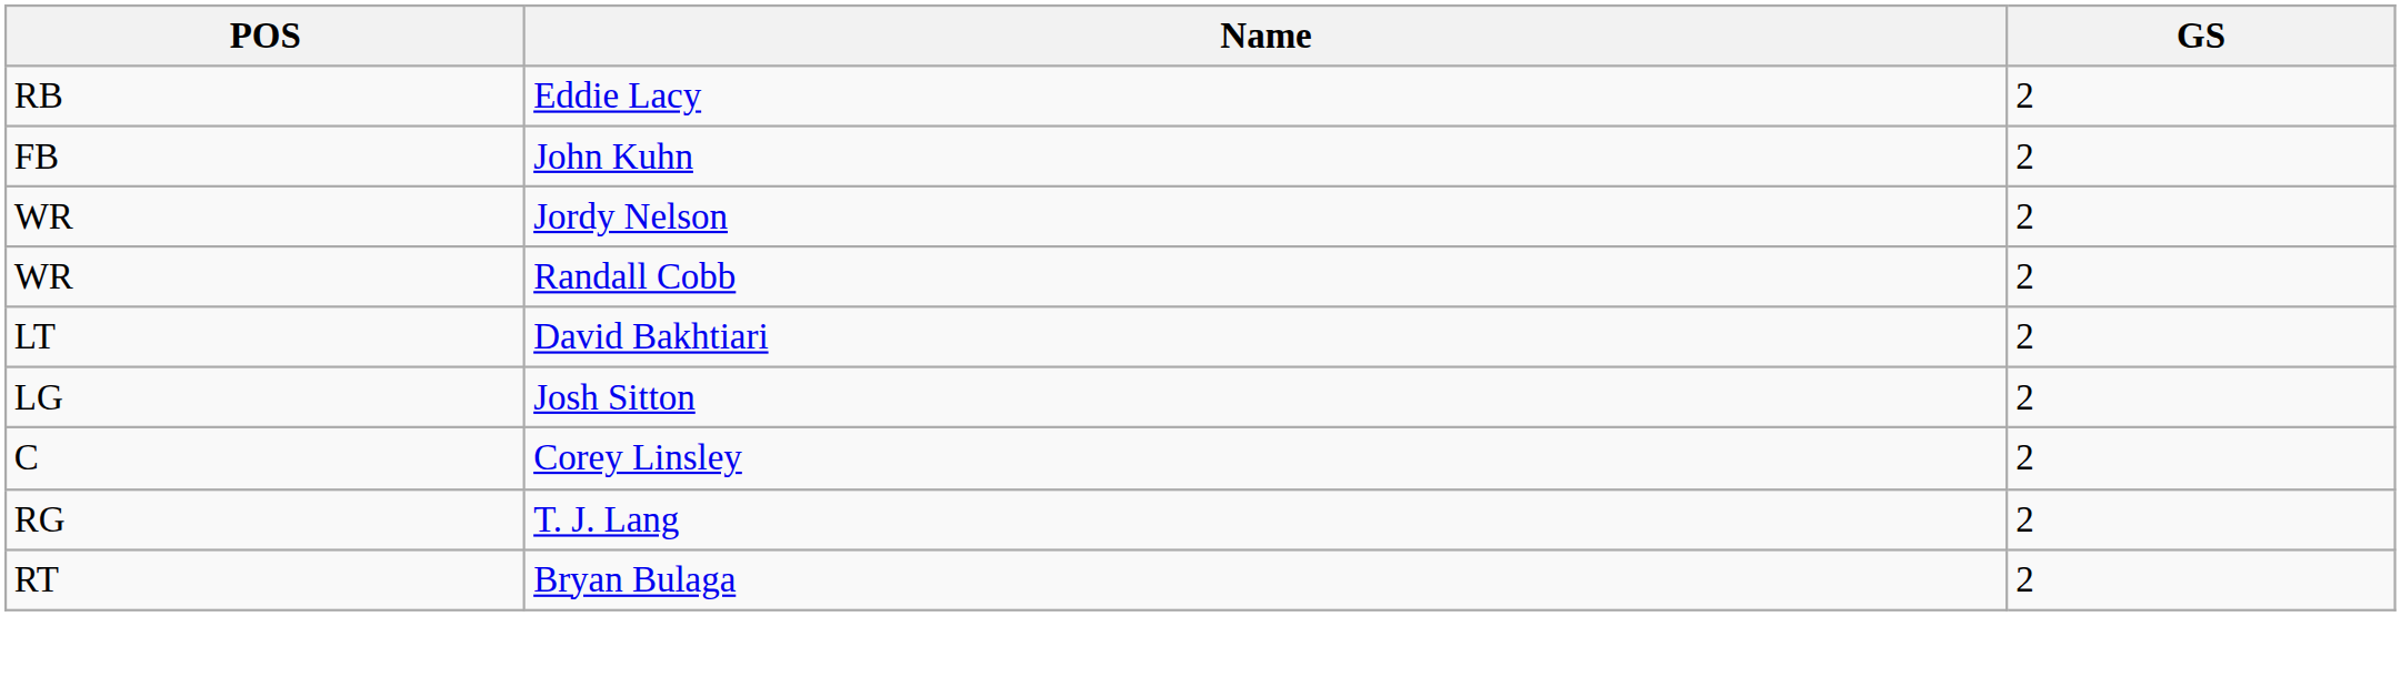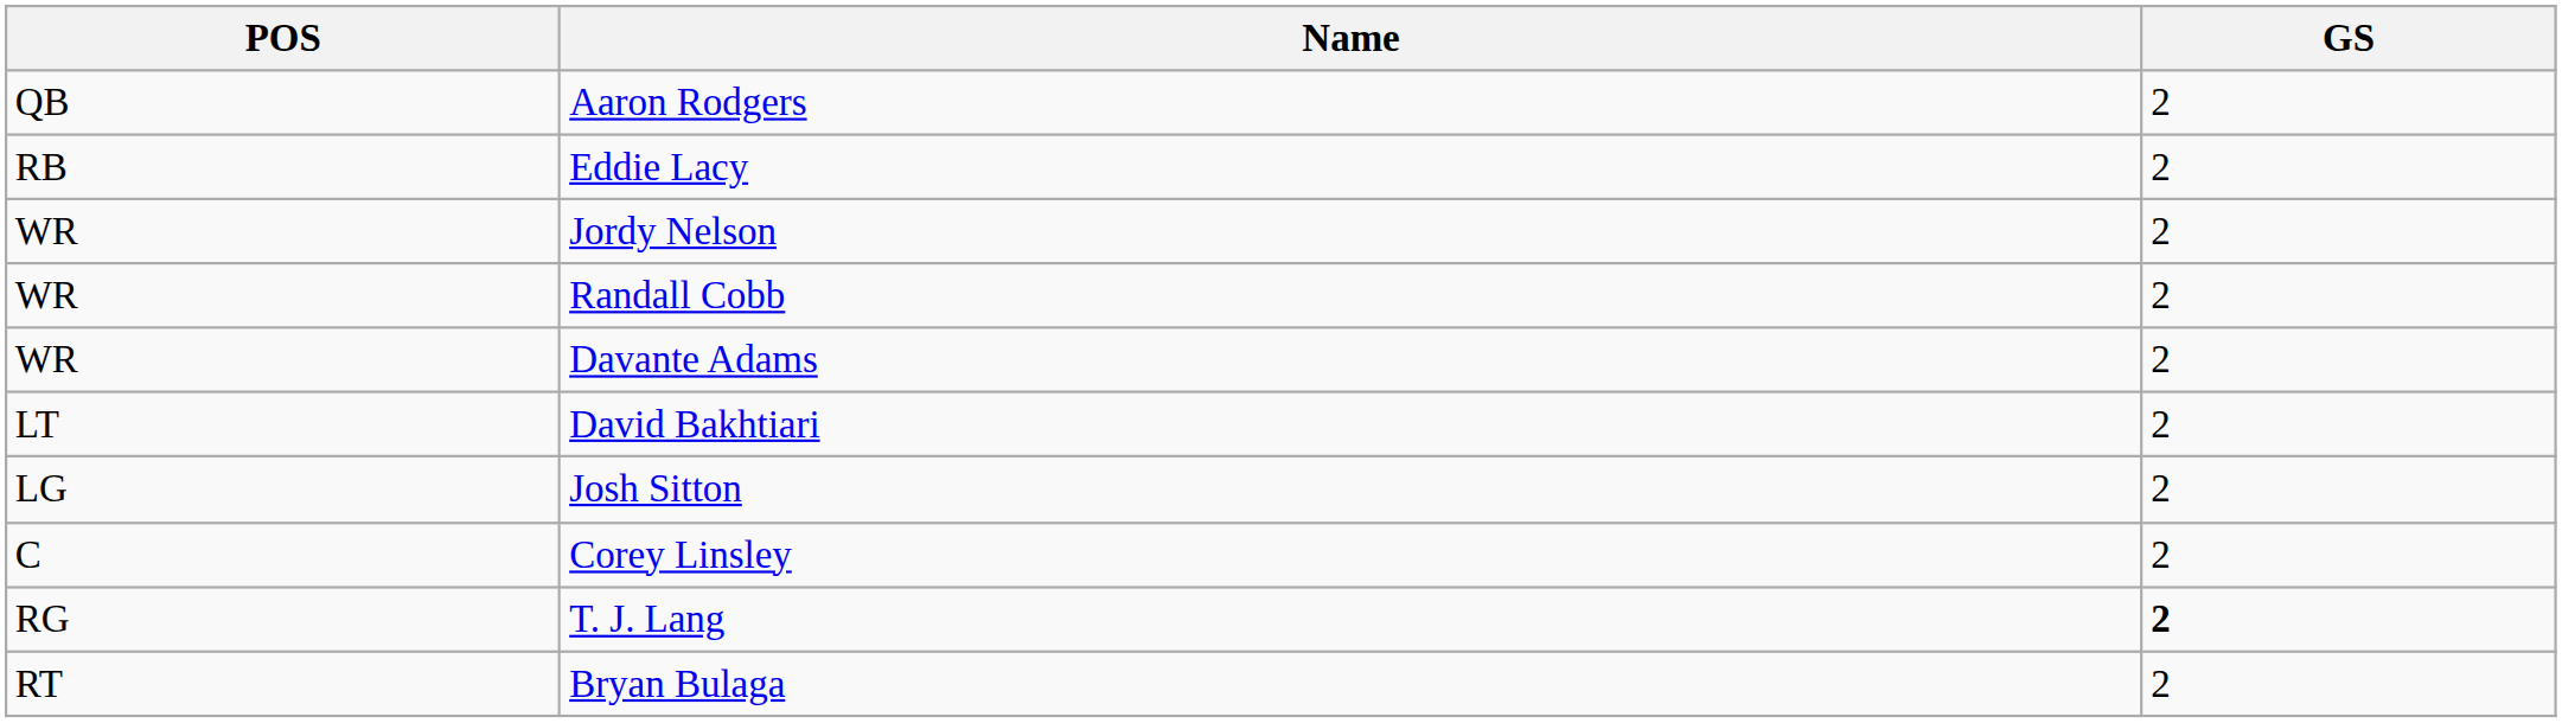 <table class="wikitable" style="width:50%; text-align:center; font-size:95%; text-align:left;">
 <tr>
 <th><strong>POS</strong></th>
 <th><strong>Name</strong></th>
 <th><strong>GS</strong></th>
 </tr>
 <tr>
-<td>RB</td>
-<td><a href='#'>Eddie Lacy</a></td>
+<td>QB</td>
+<td><a href='#'>Aaron Rodgers</a></td>
 <td>2</td>
 </tr>
 <tr>
-<td>FB</td>
-<td><a href='#'>John Kuhn</a></td>
+<td>RB</td>
+<td><a href='#'>Eddie Lacy</a></td>
 <td>2</td>
 </tr>
 <tr>
 <td>WR</td>
 <td><a href='#'>Jordy Nelson</a></td>
 <td>2</td>
 </tr>
 <tr>
 <td>WR</td>
 <td><a href='#'>Randall Cobb</a></td>
+<td>2</td>
+</tr>
+<tr>
+<td>WR</td>
+<td><a href='#'>Davante Adams</a></td>
 <td>2</td>
 </tr>
 <tr>
 <td>LT</td>
 <td><a href='#'>David Bakhtiari</a></td>
 <td>2</td>
 </tr>
 <tr>
 <td>LG</td>
 <td><a href='#'>Josh Sitton</a></td>
 <td>2</td>
 </tr>
 <tr>
 <td>C</td>
 <td><a href='#'>Corey Linsley</a></td>
 <td>2</td>
 </tr>
 <tr>
 <td>RG</td>
 <td><a href='#'>T. J. Lang</a></td>
-<td>2</td>
+<td><strong>2</strong></td>
 </tr>
 <tr>
 <td>RT</td>
 <td><a href='#'>Bryan Bulaga</a></td>
 <td>2</td>
 </tr>
 </table>
